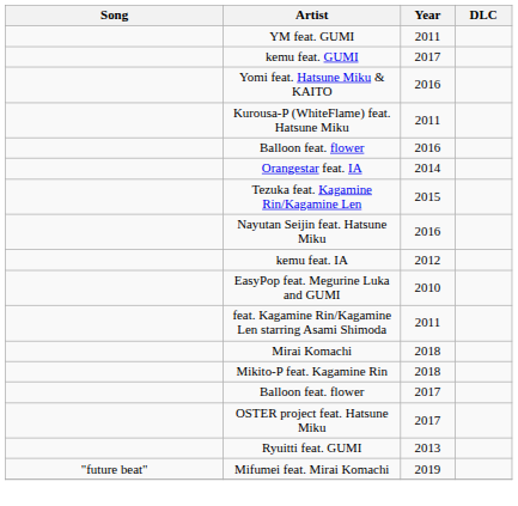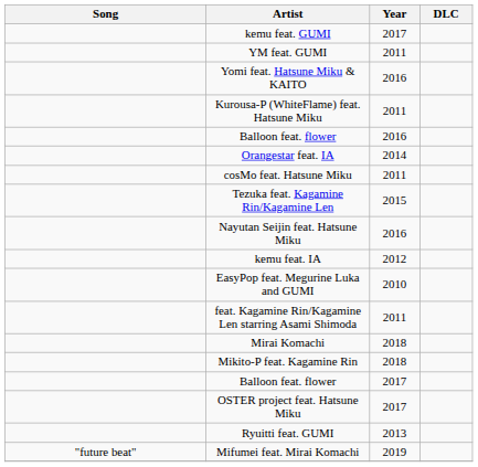 <table class="wikitable sortable" style="text-align:center; width:100%;">
 <tr>
 <th scope="col" style="width:150px;">Song</th>
 <th scope="col" style="width:120px;">Artist</th>
 <th scope="col" style="width:30px;">Year</th>
 <th scope="col" style="width:30px;">DLC</th>
 </tr>
 <tr>
 <td></td>
-<td>YM feat. GUMI</td>
-<td>2011</td>
+<td>kemu feat. <a href='#'>GUMI</a></td>
+<td>2017</td>
 <td></td>
 </tr>
 <tr>
 <td></td>
-<td>kemu feat. <a href='#'>GUMI</a></td>
-<td>2017</td>
+<td>YM feat. GUMI</td>
+<td>2011</td>
 <td></td>
 </tr>
 <tr>
 <td></td>
 <td>Yomi feat. <a href='#'>Hatsune Miku</a> & KAITO</td>
 <td>2016</td>
 <td></td>
 </tr>
 <tr>
 <td></td>
 <td>Kurousa-P (WhiteFlame) feat. Hatsune Miku</td>
 <td>2011</td>
 <td></td>
 </tr>
 <tr>
 <td></td>
 <td>Balloon feat. <a href='#'>flower</a></td>
 <td>2016</td>
 <td></td>
 </tr>
 <tr>
 <td></td>
 <td><a href='#'>Orangestar</a> feat. <a href='#'>IA</a></td>
 <td>2014</td>
+<td></td>
+</tr>
+<tr>
+<td></td>
+<td>cosMo feat. Hatsune Miku</td>
+<td>2011</td>
 <td></td>
 </tr>
 <tr>
 <td></td>
 <td>Tezuka feat. <a href='#'>Kagamine Rin/Kagamine Len</a></td>
 <td>2015</td>
 <td></td>
 </tr>
 <tr>
 <td></td>
 <td>Nayutan Seijin feat. Hatsune Miku</td>
 <td>2016</td>
 <td></td>
 </tr>
 <tr>
 <td></td>
 <td>kemu feat. IA</td>
 <td>2012</td>
 <td></td>
 </tr>
 <tr>
 <td></td>
 <td>EasyPop feat. Megurine Luka and GUMI</td>
 <td>2010</td>
 <td></td>
 </tr>
 <tr>
 <td></td>
 <td>feat. Kagamine Rin/Kagamine Len starring Asami Shimoda</td>
 <td>2011</td>
 <td></td>
 </tr>
 <tr>
 <td></td>
 <td>Mirai Komachi</td>
 <td>2018</td>
 <td></td>
 </tr>
 <tr>
 <td></td>
 <td>Mikito-P feat. Kagamine Rin</td>
 <td>2018</td>
 <td></td>
 </tr>
 <tr>
 <td></td>
 <td>Balloon feat. flower</td>
 <td>2017</td>
 <td></td>
 </tr>
 <tr>
 <td></td>
 <td>OSTER project feat. Hatsune Miku</td>
 <td>2017</td>
 <td></td>
 </tr>
 <tr>
 <td></td>
 <td>Ryuitti feat. GUMI</td>
 <td>2013</td>
 <td></td>
 </tr>
 <tr>
 <td>"future beat"</td>
 <td>Mifumei feat. Mirai Komachi</td>
 <td>2019</td>
 <td></td>
 </tr>
 <tr>
 </tr>
 </table>
